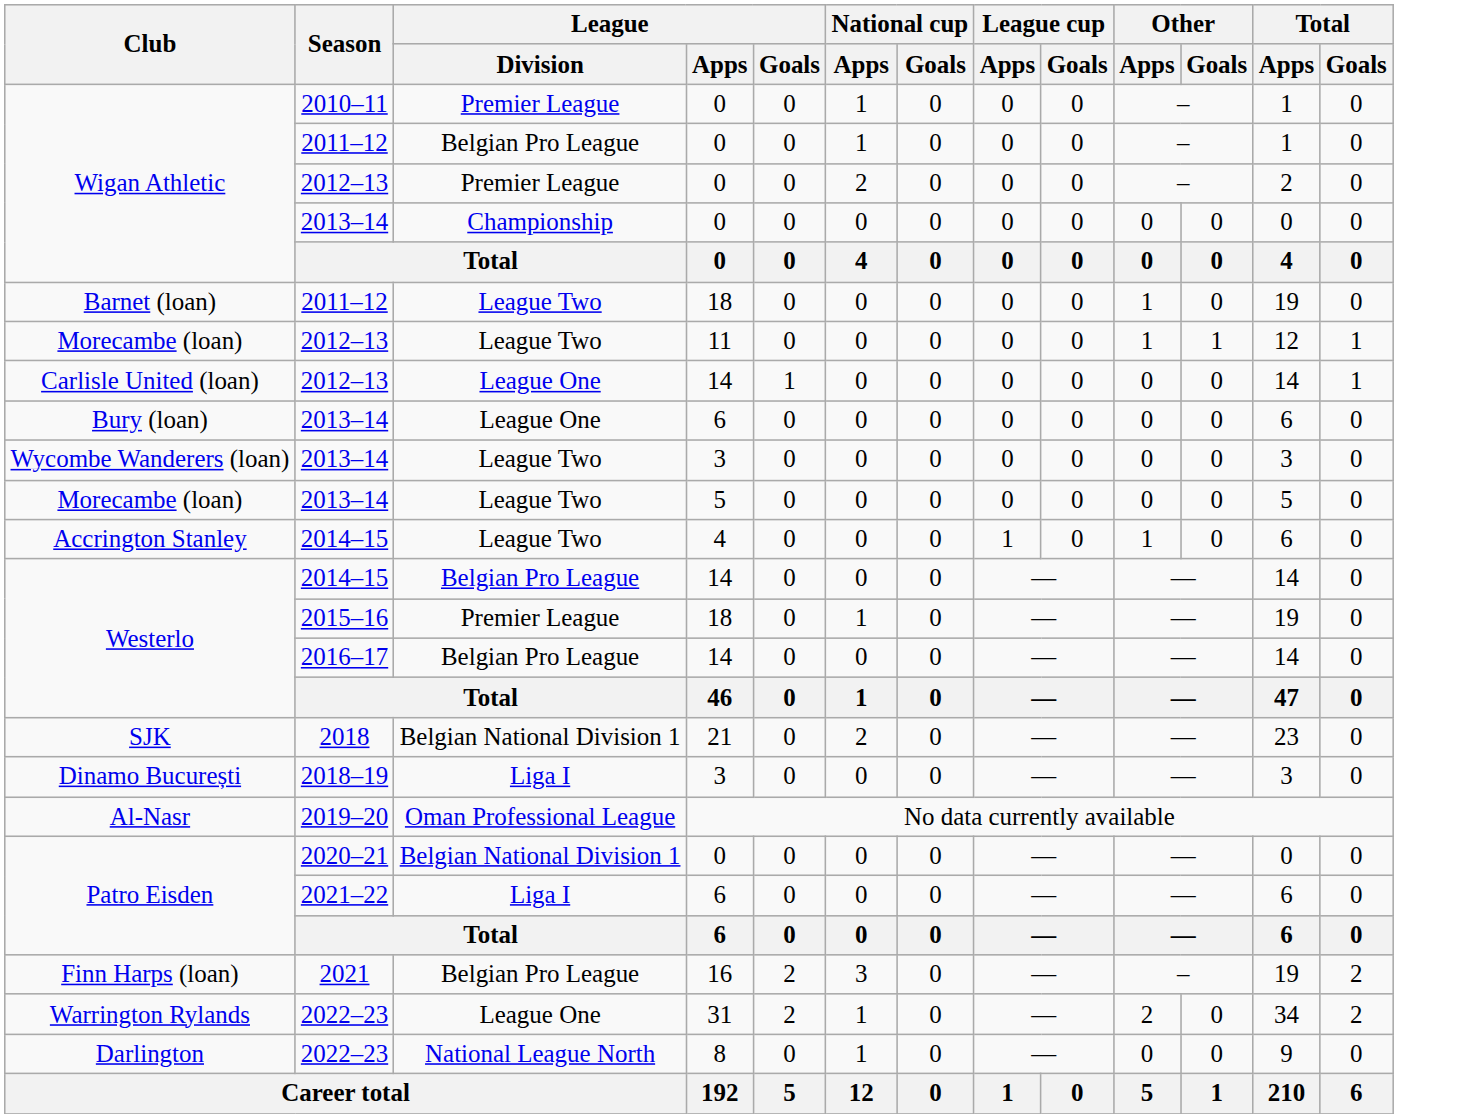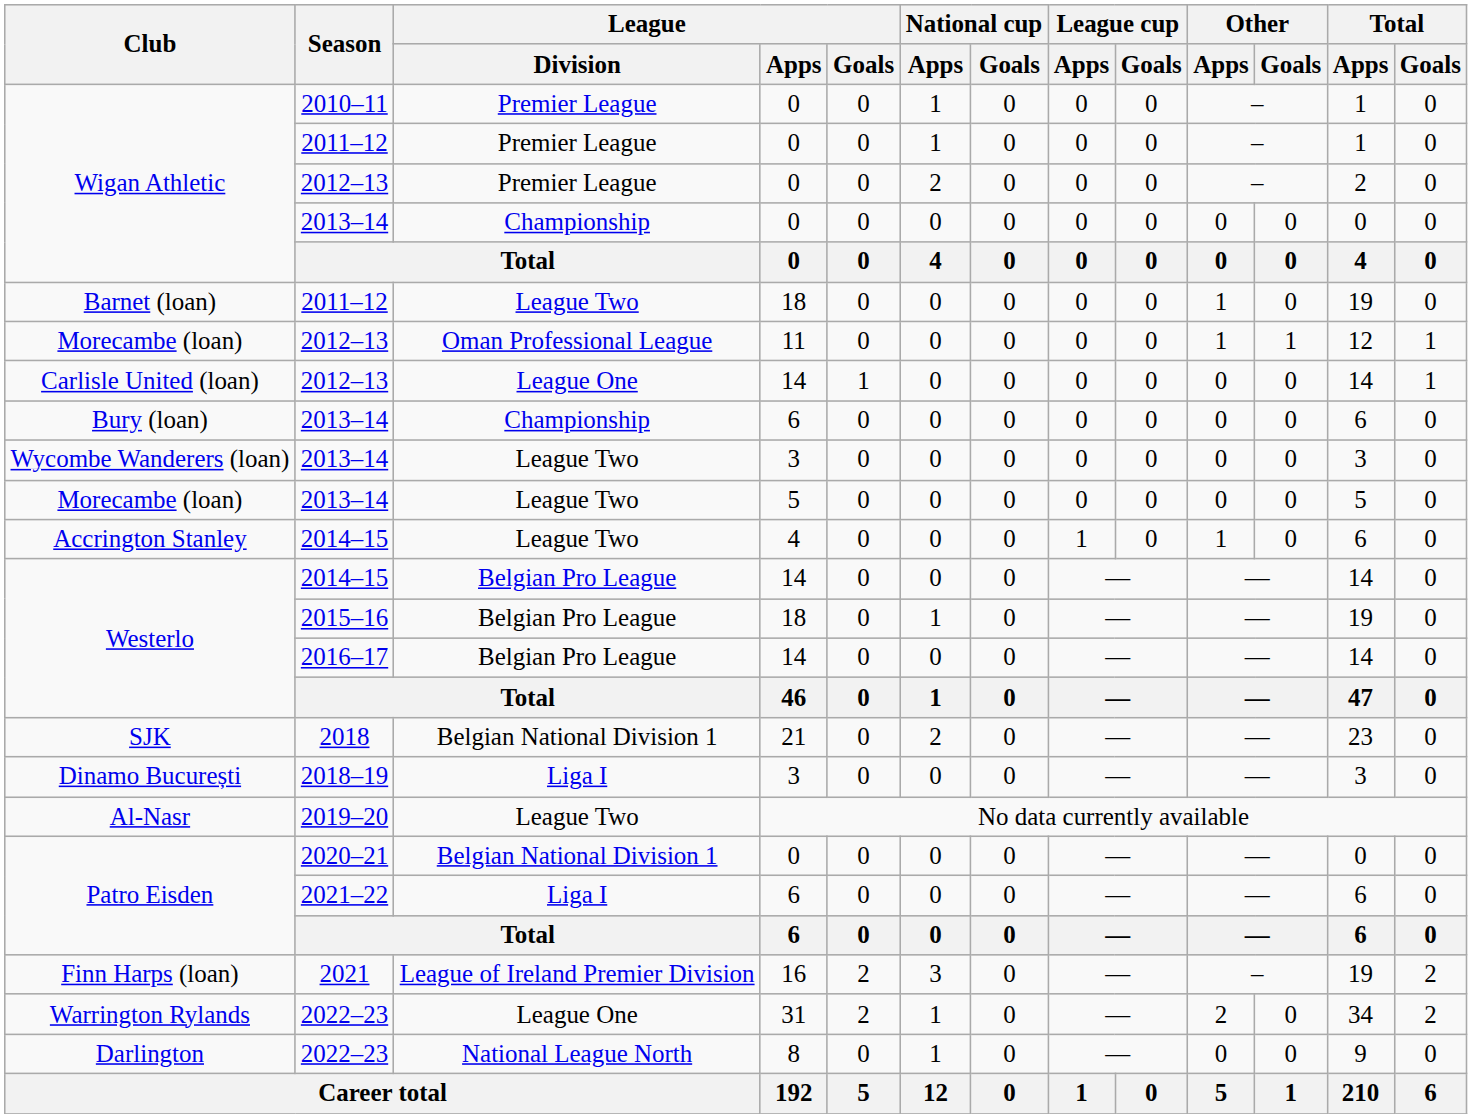 <table class="wikitable" style="text-align: center">
 <tr>
 <th rowspan="2">Club</th>
 <th rowspan="2">Season</th>
 <th colspan="3">League</th>
 <th colspan="2">National cup</th>
 <th colspan="2">League cup</th>
 <th colspan="2">Other</th>
 <th colspan="2">Total</th>
 </tr>
 <tr>
 <th>Division</th>
 <th>Apps</th>
 <th>Goals</th>
 <th>Apps</th>
 <th>Goals</th>
 <th>Apps</th>
 <th>Goals</th>
 <th>Apps</th>
 <th>Goals</th>
 <th>Apps</th>
 <th>Goals</th>
 </tr>
 <tr>
 <td rowspan="5"><a href='#'>Wigan Athletic</a></td>
 <td><a href='#'>2010–11</a></td>
 <td><a href='#'>Premier League</a></td>
 <td>0</td>
 <td>0</td>
 <td>1</td>
 <td>0</td>
 <td>0</td>
 <td>0</td>
 <td colspan="2">–</td>
 <td>1</td>
 <td>0</td>
 </tr>
 <tr>
 <td><a href='#'>2011–12</a></td>
-<td>Belgian Pro League</td>
+<td>Premier League</td>
 <td>0</td>
 <td>0</td>
 <td>1</td>
 <td>0</td>
 <td>0</td>
 <td>0</td>
 <td colspan="2">–</td>
 <td>1</td>
 <td>0</td>
 </tr>
 <tr>
 <td><a href='#'>2012–13</a></td>
 <td>Premier League</td>
 <td>0</td>
 <td>0</td>
 <td>2</td>
 <td>0</td>
 <td>0</td>
 <td>0</td>
 <td colspan="2">–</td>
 <td>2</td>
 <td>0</td>
 </tr>
 <tr>
 <td><a href='#'>2013–14</a></td>
 <td><a href='#'>Championship</a></td>
 <td>0</td>
 <td>0</td>
 <td>0</td>
 <td>0</td>
 <td>0</td>
 <td>0</td>
 <td>0</td>
 <td>0</td>
 <td>0</td>
 <td>0</td>
 </tr>
 <tr>
 <th colspan="2">Total</th>
 <th>0</th>
 <th>0</th>
 <th>4</th>
 <th>0</th>
 <th>0</th>
 <th>0</th>
 <th>0</th>
 <th>0</th>
 <th>4</th>
 <th>0</th>
 </tr>
 <tr>
 <td><a href='#'>Barnet</a> (loan)</td>
 <td><a href='#'>2011–12</a></td>
 <td><a href='#'>League Two</a></td>
 <td>18</td>
 <td>0</td>
 <td>0</td>
 <td>0</td>
 <td>0</td>
 <td>0</td>
 <td>1</td>
 <td>0</td>
 <td>19</td>
 <td>0</td>
 </tr>
 <tr>
 <td><a href='#'>Morecambe</a> (loan)</td>
 <td><a href='#'>2012–13</a></td>
-<td>League Two</td>
+<td><a href='#'>Oman Professional League</a></td>
 <td>11</td>
 <td>0</td>
 <td>0</td>
 <td>0</td>
 <td>0</td>
 <td>0</td>
 <td>1</td>
 <td>1</td>
 <td>12</td>
 <td>1</td>
 </tr>
 <tr>
 <td><a href='#'>Carlisle United</a> (loan)</td>
 <td><a href='#'>2012–13</a></td>
 <td><a href='#'>League One</a></td>
 <td>14</td>
 <td>1</td>
 <td>0</td>
 <td>0</td>
 <td>0</td>
 <td>0</td>
 <td>0</td>
 <td>0</td>
 <td>14</td>
 <td>1</td>
 </tr>
 <tr>
 <td><a href='#'>Bury</a> (loan)</td>
 <td><a href='#'>2013–14</a></td>
-<td>League One</td>
+<td><a href='#'>Championship</a></td>
 <td>6</td>
 <td>0</td>
 <td>0</td>
 <td>0</td>
 <td>0</td>
 <td>0</td>
 <td>0</td>
 <td>0</td>
 <td>6</td>
 <td>0</td>
 </tr>
 <tr>
 <td><a href='#'>Wycombe Wanderers</a> (loan)</td>
 <td><a href='#'>2013–14</a></td>
 <td>League Two</td>
 <td>3</td>
 <td>0</td>
 <td>0</td>
 <td>0</td>
 <td>0</td>
 <td>0</td>
 <td>0</td>
 <td>0</td>
 <td>3</td>
 <td>0</td>
 </tr>
 <tr>
 <td><a href='#'>Morecambe</a> (loan)</td>
 <td><a href='#'>2013–14</a></td>
 <td>League Two</td>
 <td>5</td>
 <td>0</td>
 <td>0</td>
 <td>0</td>
 <td>0</td>
 <td>0</td>
 <td>0</td>
 <td>0</td>
 <td>5</td>
 <td>0</td>
 </tr>
 <tr>
 <td><a href='#'>Accrington Stanley</a></td>
 <td><a href='#'>2014–15</a></td>
 <td>League Two</td>
 <td>4</td>
 <td>0</td>
 <td>0</td>
 <td>0</td>
 <td>1</td>
 <td>0</td>
 <td>1</td>
 <td>0</td>
 <td>6</td>
 <td>0</td>
 </tr>
 <tr>
 <td rowspan="4"><a href='#'>Westerlo</a></td>
 <td><a href='#'>2014–15</a></td>
 <td><a href='#'>Belgian Pro League</a></td>
 <td>14</td>
 <td>0</td>
 <td>0</td>
 <td>0</td>
 <td colspan="2">—</td>
 <td colspan="2">—</td>
 <td>14</td>
 <td>0</td>
 </tr>
 <tr>
 <td><a href='#'>2015–16</a></td>
-<td>Premier League</td>
+<td>Belgian Pro League</td>
 <td>18</td>
 <td>0</td>
 <td>1</td>
 <td>0</td>
 <td colspan="2">—</td>
 <td colspan="2">—</td>
 <td>19</td>
 <td>0</td>
 </tr>
 <tr>
 <td><a href='#'>2016–17</a></td>
 <td>Belgian Pro League</td>
 <td>14</td>
 <td>0</td>
 <td>0</td>
 <td>0</td>
 <td colspan="2">—</td>
 <td colspan="2">—</td>
 <td>14</td>
 <td>0</td>
 </tr>
 <tr>
 <th colspan="2">Total</th>
 <th>46</th>
 <th>0</th>
 <th>1</th>
 <th>0</th>
 <th colspan="2">—</th>
 <th colspan="2">—</th>
 <th>47</th>
 <th>0</th>
 </tr>
 <tr>
 <td><a href='#'>SJK</a></td>
 <td><a href='#'>2018</a></td>
 <td>Belgian National Division 1</td>
 <td>21</td>
 <td>0</td>
 <td>2</td>
 <td>0</td>
 <td colspan="2">—</td>
 <td colspan="2">—</td>
 <td>23</td>
 <td>0</td>
 </tr>
 <tr>
 <td><a href='#'>Dinamo București</a></td>
 <td><a href='#'>2018–19</a></td>
 <td><a href='#'>Liga I</a></td>
 <td>3</td>
 <td>0</td>
 <td>0</td>
 <td>0</td>
 <td colspan="2">—</td>
 <td colspan="2">—</td>
 <td>3</td>
 <td>0</td>
 </tr>
 <tr>
 <td><a href='#'>Al-Nasr</a></td>
 <td><a href='#'>2019–20</a></td>
-<td><a href='#'>Oman Professional League</a></td>
+<td>League Two</td>
 <td colspan="10">No data currently available</td>
 </tr>
 <tr>
 <td rowspan="3"><a href='#'>Patro Eisden</a></td>
 <td><a href='#'>2020–21</a></td>
 <td><a href='#'>Belgian National Division 1</a></td>
 <td>0</td>
 <td>0</td>
 <td>0</td>
 <td>0</td>
 <td colspan="2">—</td>
 <td colspan="2">—</td>
 <td>0</td>
 <td>0</td>
 </tr>
 <tr>
 <td><a href='#'>2021–22</a></td>
 <td><a href='#'>Liga I</a></td>
 <td>6</td>
 <td>0</td>
 <td>0</td>
 <td>0</td>
 <td colspan="2">—</td>
 <td colspan="2">—</td>
 <td>6</td>
 <td>0</td>
 </tr>
 <tr>
 <th colspan="2">Total</th>
 <th>6</th>
 <th>0</th>
 <th>0</th>
 <th>0</th>
 <th colspan="2">—</th>
 <th colspan="2">—</th>
 <th>6</th>
 <th>0</th>
 </tr>
 <tr>
 <td><a href='#'>Finn Harps</a> (loan)</td>
 <td><a href='#'>2021</a></td>
-<td>Belgian Pro League</td>
+<td><a href='#'>League of Ireland Premier Division</a></td>
 <td>16</td>
 <td>2</td>
 <td>3</td>
 <td>0</td>
 <td colspan="2">—</td>
 <td colspan="2">–</td>
 <td>19</td>
 <td>2</td>
 </tr>
 <tr>
 <td><a href='#'>Warrington Rylands</a></td>
 <td><a href='#'>2022–23</a></td>
 <td>League One</td>
 <td>31</td>
 <td>2</td>
 <td>1</td>
 <td>0</td>
 <td colspan="2">—</td>
 <td>2</td>
 <td>0</td>
 <td>34</td>
 <td>2</td>
 </tr>
 <tr>
 <td><a href='#'>Darlington</a></td>
 <td><a href='#'>2022–23</a></td>
 <td><a href='#'>National League North</a></td>
 <td>8</td>
 <td>0</td>
 <td>1</td>
 <td>0</td>
 <td colspan="2">—</td>
 <td>0</td>
 <td>0</td>
 <td>9</td>
 <td>0</td>
 </tr>
 <tr>
 <th colspan="3">Career total</th>
 <th>192</th>
 <th>5</th>
 <th>12</th>
 <th>0</th>
 <th>1</th>
 <th>0</th>
 <th>5</th>
 <th>1</th>
 <th>210</th>
 <th>6</th>
 </tr>
 </table>
